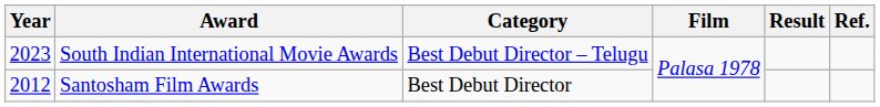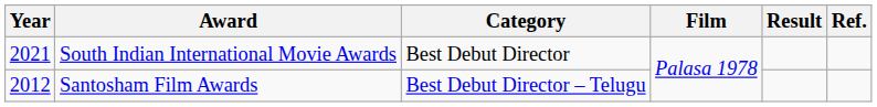 <table class="wikitable">
 <tr>
 <th>Year</th>
 <th>Award</th>
 <th>Category</th>
 <th>Film</th>
 <th>Result</th>
 <th>Ref.</th>
 </tr>
 <tr>
-<td><a href='#'>2023</a></td>
+<td><a href='#'>2021</a></td>
 <td><a href='#'>South Indian International Movie Awards</a></td>
-<td><a href='#'>Best Debut Director – Telugu</a></td>
+<td>Best Debut Director</td>
 <td rowspan="2"><em><a href='#'>Palasa 1978</a></em></td>
 <td></td>
 <td></td>
 </tr>
 <tr>
 <td><a href='#'>2012</a></td>
 <td><a href='#'>Santosham Film Awards</a></td>
-<td>Best Debut Director</td>
+<td><a href='#'>Best Debut Director – Telugu</a></td>
 <td></td>
 <td></td>
 </tr>
 </table>
